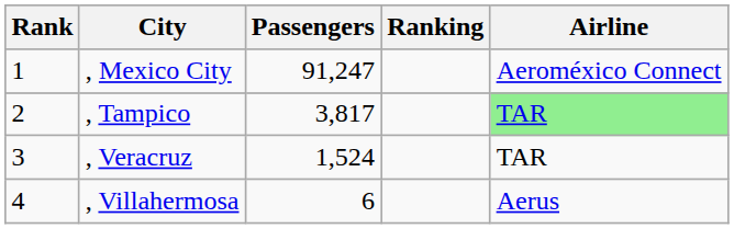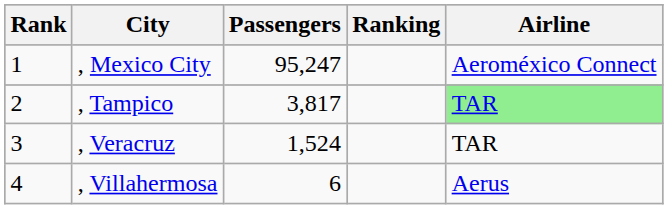 <table class="wikitable" style="font-size: 90%" width= align=>
 <tr>
 <th>Rank</th>
 <th>City</th>
 <th>Passengers</th>
 <th>Ranking</th>
 <th>Airline</th>
 </tr>
 <tr>
 <td>1</td>
 <td>, <a href='#'>Mexico City</a></td>
-<td align="right">91,247</td>
+<td align="right">95,247</td>
 <td align="center"></td>
 <td><a href='#'>Aeroméxico Connect</a></td>
 </tr>
 <tr>
 <td>2</td>
 <td>, <a href='#'>Tampico</a></td>
 <td align="right">3,817</td>
 <td align="center"></td>
 <td style="background: lightgreen;"><a href='#'>TAR</a></td>
 </tr>
 <tr>
 <td>3</td>
 <td>, <a href='#'>Veracruz</a></td>
 <td align="right">1,524</td>
 <td align="center"></td>
 <td>TAR</td>
 </tr>
 <tr>
 <td>4</td>
 <td>, <a href='#'>Villahermosa</a></td>
 <td align="right">6</td>
 <td align="center"></td>
 <td><a href='#'>Aerus</a></td>
 </tr>
 </table>
